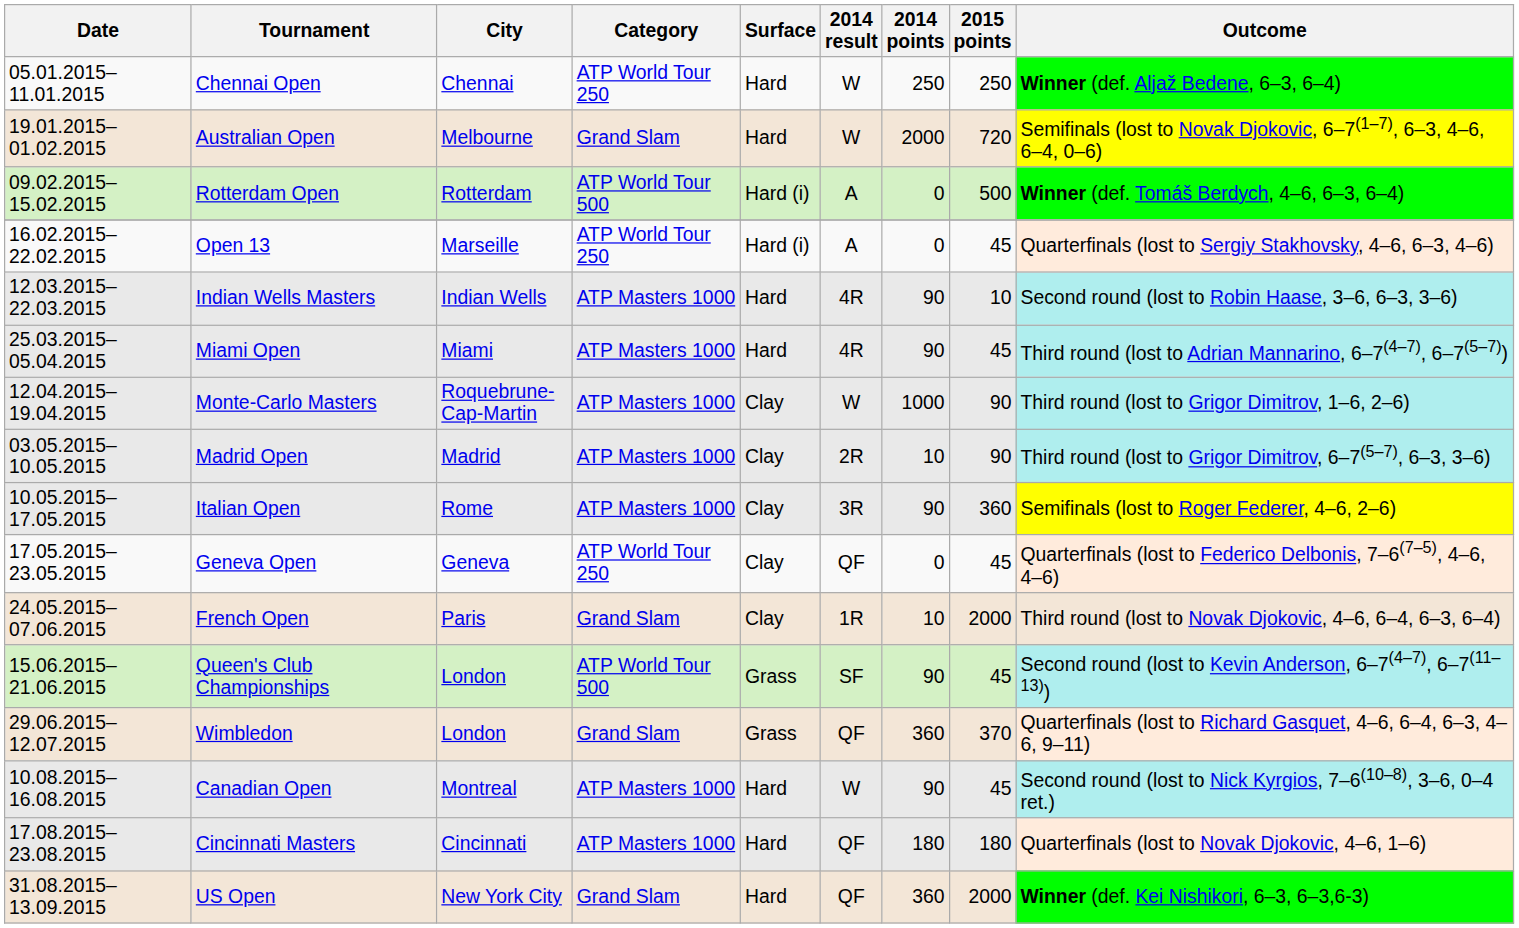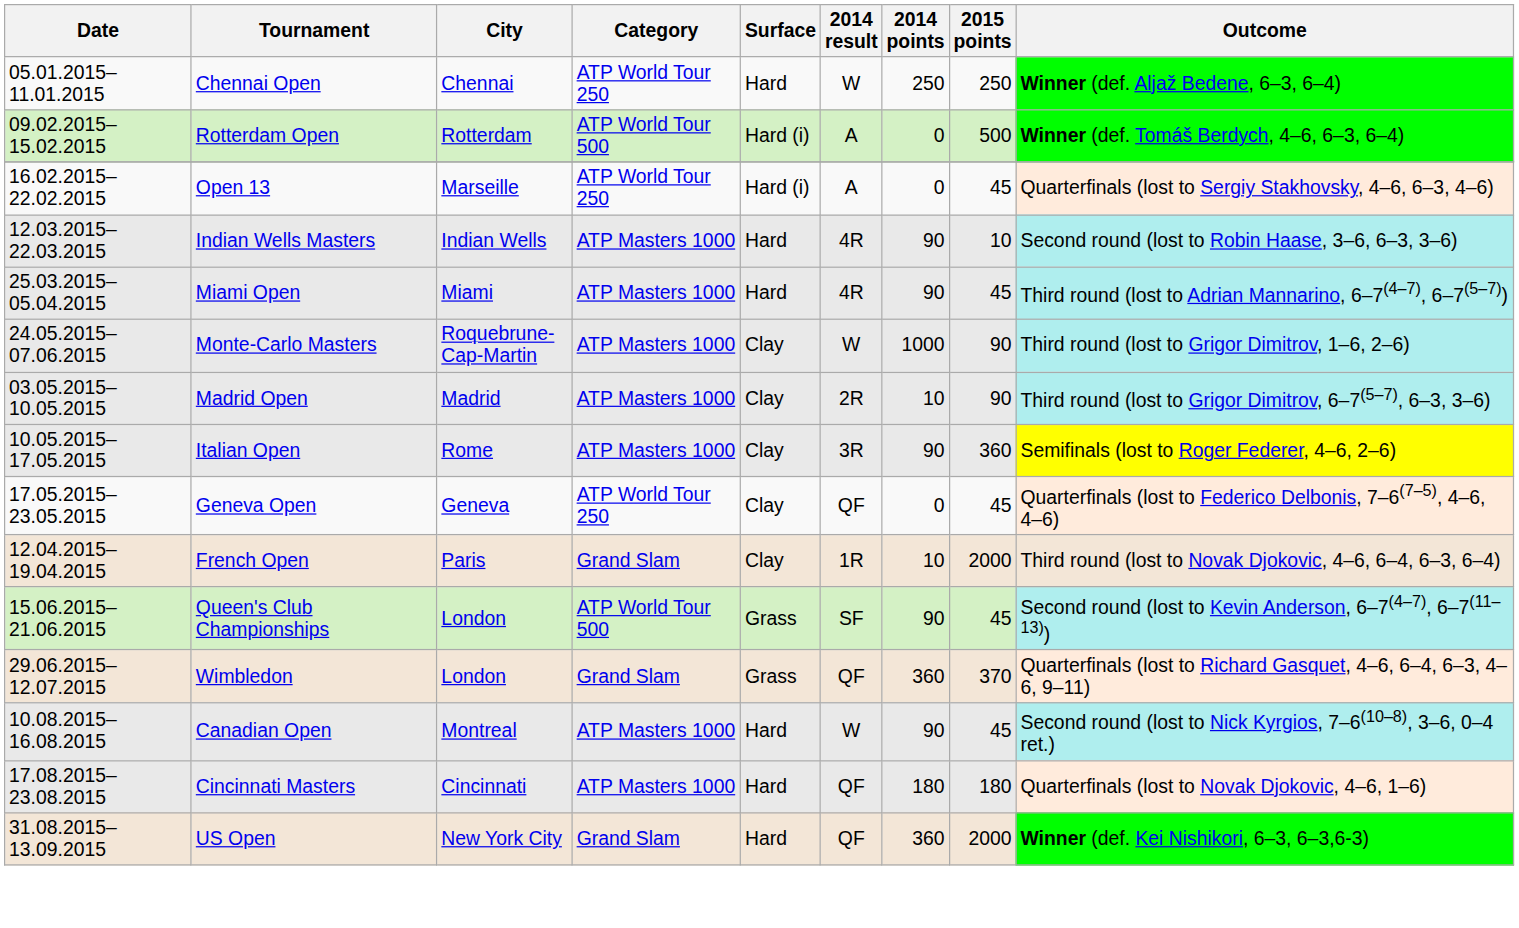 <table class="wikitable">
 <tr>
 <th width=150>Date</th>
 <th width=200>Tournament</th>
 <th width=105>City</th>
 <th width=135>Category</th>
 <th width=40>Surface</th>
 <th width=35>2014 result</th>
 <th width=35>2014 points</th>
 <th width=35>2015 points</th>
 <th width=420>Outcome</th>
 </tr>
 <tr>
 <td>05.01.2015–11.01.2015</td>
 <td><a href='#'>Chennai Open</a></td>
 <td><a href='#'>Chennai</a></td>
 <td><a href='#'>ATP World Tour 250</a></td>
 <td>Hard</td>
 <td align=center>W</td>
 <td align=right>250</td>
 <td align=right>250</td>
 <td style="background:lime;"><strong>Winner</strong> (def. <a href='#'>Aljaž Bedene</a>, 6–3, 6–4)</td>
-</tr>
-<tr style="background:#F3E6D7;">
-<td>19.01.2015–01.02.2015</td>
-<td><a href='#'>Australian Open</a></td>
-<td><a href='#'>Melbourne</a></td>
-<td><a href='#'>Grand Slam</a></td>
-<td>Hard</td>
-<td align=center>W</td>
-<td align=right>2000</td>
-<td align=right>720</td>
-<td style="background:yellow;">Semifinals (lost to <a href='#'>Novak Djokovic</a>, 6–7<sup>(1–7)</sup>, 6–3, 4–6, 6–4, 0–6)</td>
 </tr>
 <tr style="background:#D4F1C5;">
 <td>09.02.2015–15.02.2015</td>
 <td><a href='#'>Rotterdam Open</a></td>
 <td><a href='#'>Rotterdam</a></td>
 <td><a href='#'>ATP World Tour 500</a></td>
 <td>Hard (i)</td>
 <td align=center>A</td>
 <td align=right>0</td>
 <td align=right>500</td>
 <td style="background:lime;"><strong>Winner</strong> (def. <a href='#'>Tomáš Berdych</a>, 4–6, 6–3, 6–4)</td>
 </tr>
 <tr style="background:#E9E9E9;">
 </tr>
 <tr>
 <td>16.02.2015–22.02.2015</td>
 <td><a href='#'>Open 13</a></td>
 <td><a href='#'>Marseille</a></td>
 <td><a href='#'>ATP World Tour 250</a></td>
 <td>Hard (i)</td>
 <td align=center>A</td>
 <td align=right>0</td>
 <td align=right>45</td>
 <td style="background:#ffebdc;">Quarterfinals (lost to <a href='#'>Sergiy Stakhovsky</a>, 4–6, 6–3, 4–6)</td>
 </tr>
 <tr style="background:#E9E9E9;">
 <td>12.03.2015–22.03.2015</td>
 <td><a href='#'>Indian Wells Masters</a></td>
 <td><a href='#'>Indian Wells</a></td>
 <td><a href='#'>ATP Masters 1000</a></td>
 <td>Hard</td>
 <td align=center>4R</td>
 <td align=right>90</td>
 <td align=right>10</td>
 <td style="background:#afeeee;">Second round (lost to <a href='#'>Robin Haase</a>, 3–6, 6–3, 3–6)</td>
 </tr>
 <tr style="background:#E9E9E9;">
 <td>25.03.2015–05.04.2015</td>
 <td><a href='#'>Miami Open</a></td>
 <td><a href='#'>Miami</a></td>
 <td><a href='#'>ATP Masters 1000</a></td>
 <td>Hard</td>
 <td align=center>4R</td>
 <td align=right>90</td>
 <td align=right>45</td>
 <td style="background:#afeeee;">Third round (lost to <a href='#'>Adrian Mannarino</a>, 6–7<sup>(4–7)</sup>, 6–7<sup>(5–7)</sup>)</td>
 </tr>
 <tr style="background:#E9E9E9;">
-<td>12.04.2015–19.04.2015</td>
+<td>24.05.2015–07.06.2015</td>
 <td><a href='#'>Monte-Carlo Masters</a></td>
 <td><a href='#'>Roquebrune-Cap-Martin</a></td>
 <td><a href='#'>ATP Masters 1000</a></td>
 <td>Clay</td>
 <td align=center>W</td>
 <td align=right>1000</td>
 <td align=right>90</td>
 <td style="background:#afeeee;">Third round (lost to <a href='#'>Grigor Dimitrov</a>, 1–6, 2–6)</td>
 </tr>
 <tr style="background:#E9E9E9;">
 <td>03.05.2015–10.05.2015</td>
 <td><a href='#'>Madrid Open</a></td>
 <td><a href='#'>Madrid</a></td>
 <td><a href='#'>ATP Masters 1000</a></td>
 <td>Clay</td>
 <td align=center>2R</td>
 <td align=right>10</td>
 <td align=right>90</td>
 <td style="background:#afeeee;">Third round (lost to <a href='#'>Grigor Dimitrov</a>, 6–7<sup>(5–7)</sup>, 6–3, 3–6)</td>
 </tr>
 <tr style="background:#E9E9E9;">
 <td>10.05.2015–17.05.2015</td>
 <td><a href='#'>Italian Open</a></td>
 <td><a href='#'>Rome</a></td>
 <td><a href='#'>ATP Masters 1000</a></td>
 <td>Clay</td>
 <td align=center>3R</td>
 <td align=right>90</td>
 <td align=right>360</td>
 <td style="background:yellow;">Semifinals (lost to <a href='#'>Roger Federer</a>, 4–6, 2–6)</td>
 </tr>
 <tr>
 <td>17.05.2015–23.05.2015</td>
 <td><a href='#'>Geneva Open</a></td>
 <td><a href='#'>Geneva</a></td>
 <td><a href='#'>ATP World Tour 250</a></td>
 <td>Clay</td>
 <td align=center>QF</td>
 <td align=right>0</td>
 <td align=right>45</td>
 <td style="background:#ffebdc;">Quarterfinals (lost to <a href='#'>Federico Delbonis</a>, 7–6<sup>(7–5)</sup>, 4–6, 4–6)</td>
 </tr>
 <tr style="background:#F3E6D7;">
-<td>24.05.2015–07.06.2015</td>
+<td>12.04.2015–19.04.2015</td>
 <td><a href='#'>French Open</a></td>
 <td><a href='#'>Paris</a></td>
 <td><a href='#'>Grand Slam</a></td>
 <td>Clay</td>
 <td align=center>1R</td>
 <td align=right>10</td>
 <td align=right>2000</td>
 <td style="background:#afeee;">Third round (lost to <a href='#'>Novak Djokovic</a>, 4–6, 6–4, 6–3, 6–4)</td>
 </tr>
 <tr style="background:#D4F1C5;">
 <td>15.06.2015–21.06.2015</td>
 <td><a href='#'>Queen's Club Championships</a></td>
 <td><a href='#'>London</a></td>
 <td><a href='#'>ATP World Tour 500</a></td>
 <td>Grass</td>
 <td align=center>SF</td>
 <td align=right>90</td>
 <td align=right>45</td>
 <td style="background:#afeeee;">Second round (lost to <a href='#'>Kevin Anderson</a>, 6–7<sup>(4–7)</sup>, 6–7<sup>(11–13)</sup>)</td>
 </tr>
 <tr style="background:#F3E6D7;">
 <td>29.06.2015–12.07.2015</td>
 <td><a href='#'>Wimbledon</a></td>
 <td><a href='#'>London</a></td>
 <td><a href='#'>Grand Slam</a></td>
 <td>Grass</td>
 <td align=center>QF</td>
 <td align=right>360</td>
 <td align=right>370</td>
 <td style="background:#ffebdc;">Quarterfinals (lost to <a href='#'>Richard Gasquet</a>, 4–6, 6–4, 6–3, 4–6, 9–11)</td>
 </tr>
 <tr style="background:#E9E9E9;">
 <td>10.08.2015–16.08.2015</td>
 <td><a href='#'>Canadian Open</a></td>
 <td><a href='#'>Montreal</a></td>
 <td><a href='#'>ATP Masters 1000</a></td>
 <td>Hard</td>
 <td align=center>W</td>
 <td align=right>90</td>
 <td align=right>45</td>
 <td style="background:#afeeee;">Second round (lost to <a href='#'>Nick Kyrgios</a>, 7–6<sup>(10–8)</sup>, 3–6, 0–4 ret.)</td>
 </tr>
 <tr style="background:#E9E9E9;">
 <td>17.08.2015–23.08.2015</td>
 <td><a href='#'>Cincinnati Masters</a></td>
 <td><a href='#'>Cincinnati</a></td>
 <td><a href='#'>ATP Masters 1000</a></td>
 <td>Hard</td>
 <td align=center>QF</td>
 <td align=right>180</td>
 <td align=right>180</td>
 <td style="background:#ffebdc;">Quarterfinals (lost to <a href='#'>Novak Djokovic</a>, 4–6, 1–6)</td>
 </tr>
 <tr style="background:#F3E6D7;">
 <td>31.08.2015–13.09.2015</td>
 <td><a href='#'>US Open</a></td>
 <td><a href='#'>New York City</a></td>
 <td><a href='#'>Grand Slam</a></td>
 <td>Hard</td>
 <td align=center>QF</td>
 <td align=right>360</td>
 <td align=right>2000</td>
 <td style="background:lime;"><strong>Winner</strong> (def. <a href='#'>Kei Nishikori</a>, 6–3, 6–3,6-3)</td>
 </tr>
 </table>
